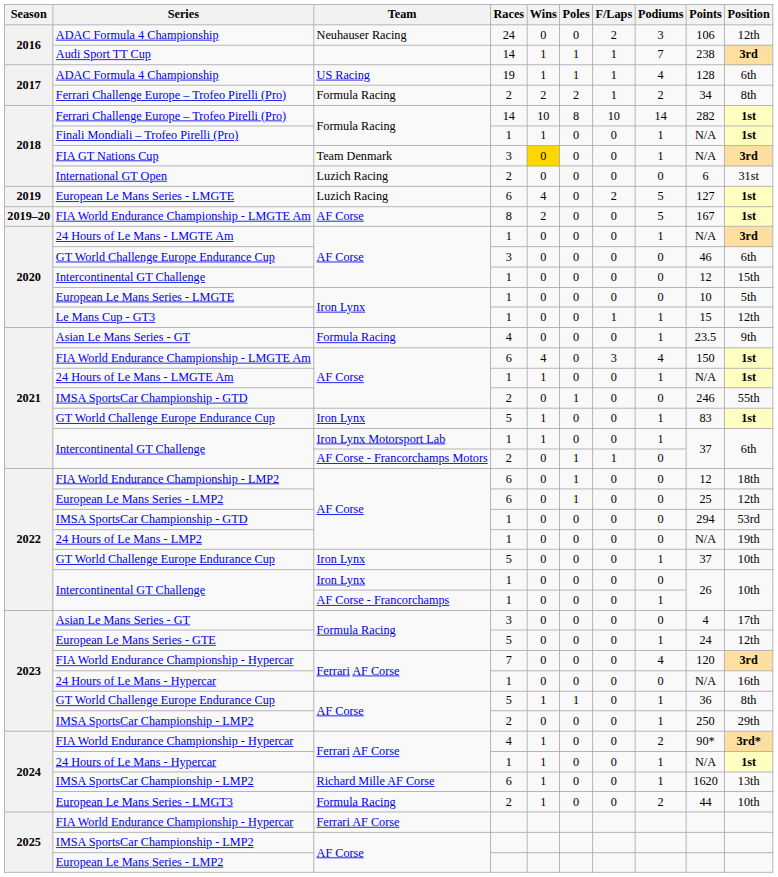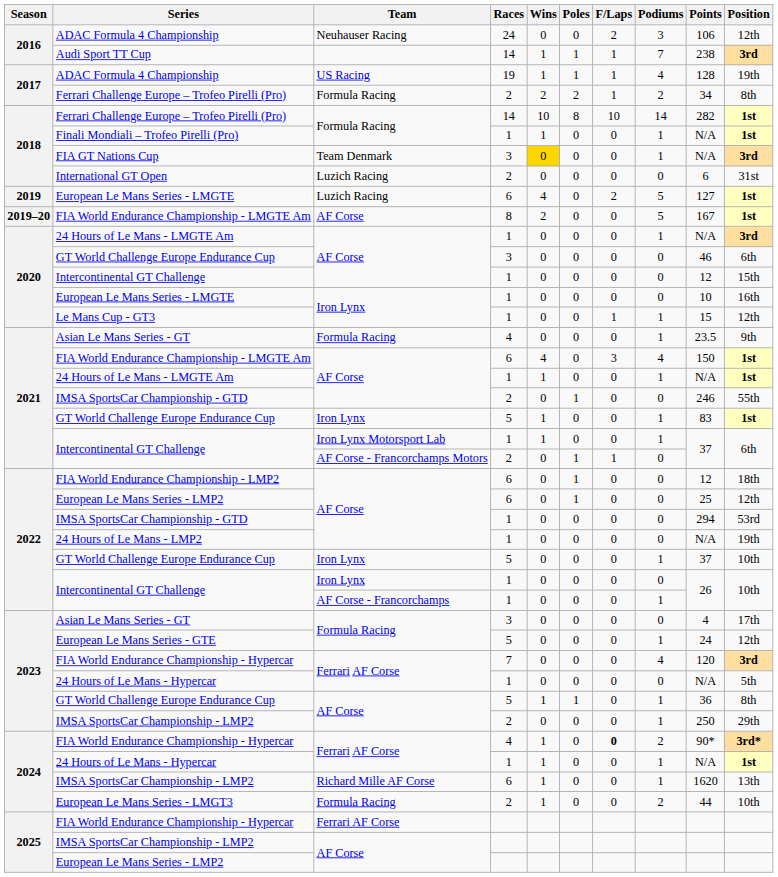 <table class="wikitable" style="font-size: 90%; text-align:center">
 <tr>
 <th>Season</th>
 <th>Series</th>
 <th>Team</th>
 <th>Races</th>
 <th>Wins</th>
 <th>Poles</th>
 <th>F/Laps</th>
 <th>Podiums</th>
 <th>Points</th>
 <th>Position</th>
 </tr>
 <tr>
 <th rowspan="2">2016</th>
 <td align=left><a href='#'>ADAC Formula 4 Championship</a></td>
 <td align=left>Neuhauser Racing</td>
 <td>24</td>
 <td>0</td>
 <td>0</td>
 <td>2</td>
 <td>3</td>
 <td>106</td>
 <td>12th</td>
 </tr>
 <tr>
 <td align=left><a href='#'>Audi Sport TT Cup</a></td>
 <td></td>
 <td>14</td>
 <td>1</td>
 <td>1</td>
 <td>1</td>
 <td>7</td>
 <td>238</td>
 <td style="background:#FFDF9F;"><strong>3rd</strong></td>
 </tr>
 <tr>
 <th rowspan="2">2017</th>
 <td align="left"><a href='#'>ADAC Formula 4 Championship</a></td>
 <td align="left"><a href='#'>US Racing</a></td>
 <td>19</td>
 <td>1</td>
 <td>1</td>
 <td>1</td>
 <td>4</td>
 <td>128</td>
-<td>6th</td>
+<td>19th</td>
 </tr>
 <tr>
 <td align=left><a href='#'>Ferrari Challenge Europe – Trofeo Pirelli (Pro)</a></td>
 <td align=left>Formula Racing</td>
 <td>2</td>
 <td>2</td>
 <td>2</td>
 <td>1</td>
 <td>2</td>
 <td>34</td>
 <td>8th</td>
 </tr>
 <tr>
 <th rowspan="4">2018</th>
 <td align="left"><a href='#'>Ferrari Challenge Europe – Trofeo Pirelli (Pro)</a></td>
 <td rowspan="2" align="left">Formula Racing</td>
 <td>14</td>
 <td>10</td>
 <td>8</td>
 <td>10</td>
 <td>14</td>
 <td>282</td>
 <td style="background:#FFFFBF;"><strong>1st</strong></td>
 </tr>
 <tr>
 <td align=left><a href='#'>Finali Mondiali – Trofeo Pirelli (Pro)</a></td>
 <td>1</td>
 <td>1</td>
 <td>0</td>
 <td>0</td>
 <td>1</td>
 <td>N/A</td>
 <td style="background:#FFFFBF;"><strong>1st</strong></td>
 </tr>
 <tr>
 <td align=left><a href='#'>FIA GT Nations Cup</a></td>
 <td align=left>Team Denmark</td>
 <td>3</td>
 <td style="background: gold;">0</td>
 <td>0</td>
 <td>0</td>
 <td>1</td>
 <td>N/A</td>
 <td style="background:#FFDF9F;"><strong>3rd</strong></td>
 </tr>
 <tr>
 <td align=left><a href='#'>International GT Open</a></td>
 <td align=left>Luzich Racing</td>
 <td>2</td>
 <td>0</td>
 <td>0</td>
 <td>0</td>
 <td>0</td>
 <td>6</td>
 <td>31st</td>
 </tr>
 <tr>
 <th>2019</th>
 <td align=left><a href='#'>European Le Mans Series - LMGTE</a></td>
 <td align=left>Luzich Racing</td>
 <td>6</td>
 <td>4</td>
 <td>0</td>
 <td>2</td>
 <td>5</td>
 <td>127</td>
 <td style="background:#FFFFBF;"><strong>1st</strong></td>
 </tr>
 <tr>
 <th>2019–20</th>
 <td align=left><a href='#'>FIA World Endurance Championship - LMGTE Am</a></td>
 <td align=left><a href='#'>AF Corse</a></td>
 <td>8</td>
 <td>2</td>
 <td>0</td>
 <td>0</td>
 <td>5</td>
 <td>167</td>
 <td style="background:#FFFFBF;"><strong>1st</strong></td>
 </tr>
 <tr>
 <th rowspan="5">2020</th>
 <td align=left><a href='#'>24 Hours of Le Mans - LMGTE Am</a></td>
 <td rowspan="3" align="left"><a href='#'>AF Corse</a></td>
 <td>1</td>
 <td>0</td>
 <td>0</td>
 <td>0</td>
 <td>1</td>
 <td>N/A</td>
 <td style="background:#FFDF9F;"><strong>3rd</strong></td>
 </tr>
 <tr>
 <td align=left><a href='#'>GT World Challenge Europe Endurance Cup</a></td>
 <td>3</td>
 <td>0</td>
 <td>0</td>
 <td>0</td>
 <td>0</td>
 <td>46</td>
 <td>6th</td>
 </tr>
 <tr>
 <td align=left><a href='#'>Intercontinental GT Challenge</a></td>
 <td>1</td>
 <td>0</td>
 <td>0</td>
 <td>0</td>
 <td>0</td>
 <td>12</td>
 <td>15th</td>
 </tr>
 <tr>
 <td align=left><a href='#'>European Le Mans Series - LMGTE</a></td>
 <td rowspan="2" align=left><a href='#'>Iron Lynx</a></td>
 <td>1</td>
 <td>0</td>
 <td>0</td>
 <td>0</td>
 <td>0</td>
 <td>10</td>
-<td>5th</td>
+<td>16th</td>
 </tr>
 <tr>
 <td align=left><a href='#'>Le Mans Cup - GT3</a></td>
 <td>1</td>
 <td>0</td>
 <td>0</td>
 <td>1</td>
 <td>1</td>
 <td>15</td>
 <td>12th</td>
 </tr>
 <tr>
 <th rowspan="7">2021</th>
 <td align="left"><a href='#'>Asian Le Mans Series - GT</a></td>
 <td align="left"><a href='#'>Formula Racing</a></td>
 <td>4</td>
 <td>0</td>
 <td>0</td>
 <td>0</td>
 <td>1</td>
 <td>23.5</td>
 <td>9th</td>
 </tr>
 <tr>
 <td align="left"><a href='#'>FIA World Endurance Championship - LMGTE Am</a></td>
 <td rowspan="3" align="left"><a href='#'>AF Corse</a></td>
 <td>6</td>
 <td>4</td>
 <td>0</td>
 <td>3</td>
 <td>4</td>
 <td>150</td>
 <td style="background:#FFFFBF;"><strong>1st</strong></td>
 </tr>
 <tr>
 <td align=left><a href='#'>24 Hours of Le Mans - LMGTE Am</a></td>
 <td>1</td>
 <td>1</td>
 <td>0</td>
 <td>0</td>
 <td>1</td>
 <td>N/A</td>
 <td style="background:#FFFFBF;"><strong>1st</strong></td>
 </tr>
 <tr>
 <td align=left><a href='#'>IMSA SportsCar Championship - GTD</a></td>
 <td>2</td>
 <td>0</td>
 <td>1</td>
 <td>0</td>
 <td>0</td>
 <td>246</td>
 <td>55th</td>
 </tr>
 <tr>
 <td align=left><a href='#'>GT World Challenge Europe Endurance Cup</a></td>
 <td align=left><a href='#'>Iron Lynx</a></td>
 <td>5</td>
 <td>1</td>
 <td>0</td>
 <td>0</td>
 <td>1</td>
 <td>83</td>
 <td style="background:#FFFFBF;"><strong>1st</strong></td>
 </tr>
 <tr>
 <td rowspan="2" align=left><a href='#'>Intercontinental GT Challenge</a></td>
 <td align=left><a href='#'>Iron Lynx Motorsport Lab</a></td>
 <td>1</td>
 <td>1</td>
 <td>0</td>
 <td>0</td>
 <td>1</td>
 <td rowspan="2">37</td>
 <td rowspan="2">6th</td>
 </tr>
 <tr>
 <td align=left><a href='#'>AF Corse - Francorchamps Motors</a></td>
 <td>2</td>
 <td>0</td>
 <td>1</td>
 <td>1</td>
 <td>0</td>
 </tr>
 <tr>
 <th rowspan="7">2022</th>
 <td align=left><a href='#'>FIA World Endurance Championship - LMP2</a></td>
 <td rowspan="4" align="left"><a href='#'>AF Corse</a></td>
 <td>6</td>
 <td>0</td>
 <td>1</td>
 <td>0</td>
 <td>0</td>
 <td>12</td>
 <td>18th</td>
 </tr>
 <tr>
 <td align="left"><a href='#'>European Le Mans Series - LMP2</a></td>
 <td>6</td>
 <td>0</td>
 <td>1</td>
 <td>0</td>
 <td>0</td>
 <td>25</td>
 <td>12th</td>
 </tr>
 <tr>
 <td align=left><a href='#'>IMSA SportsCar Championship - GTD</a></td>
 <td>1</td>
 <td>0</td>
 <td>0</td>
 <td>0</td>
 <td>0</td>
 <td>294</td>
 <td>53rd</td>
 </tr>
 <tr>
 <td align=left><a href='#'>24 Hours of Le Mans - LMP2</a></td>
 <td>1</td>
 <td>0</td>
 <td>0</td>
 <td>0</td>
 <td>0</td>
 <td>N/A</td>
 <td>19th</td>
 </tr>
 <tr>
 <td align=left><a href='#'>GT World Challenge Europe Endurance Cup</a></td>
 <td align="left"><a href='#'>Iron Lynx</a></td>
 <td>5</td>
 <td>0</td>
 <td>0</td>
 <td>0</td>
 <td>1</td>
 <td>37</td>
 <td>10th</td>
 </tr>
 <tr>
 <td rowspan="2" align="left"><a href='#'>Intercontinental GT Challenge</a></td>
 <td align=left><a href='#'>Iron Lynx</a></td>
 <td>1</td>
 <td>0</td>
 <td>0</td>
 <td>0</td>
 <td>0</td>
 <td rowspan="2">26</td>
 <td rowspan="2">10th</td>
 </tr>
 <tr>
 <td align=left><a href='#'>AF Corse - Francorchamps</a></td>
 <td>1</td>
 <td>0</td>
 <td>0</td>
 <td>0</td>
 <td>1</td>
 </tr>
 <tr>
 <th rowspan="6">2023</th>
 <td align=left><a href='#'>Asian Le Mans Series - GT</a></td>
 <td rowspan="2" align=left><a href='#'>Formula Racing</a></td>
 <td>3</td>
 <td>0</td>
 <td>0</td>
 <td>0</td>
 <td>0</td>
 <td>4</td>
 <td>17th</td>
 </tr>
 <tr>
 <td align=left><a href='#'>European Le Mans Series - GTE</a></td>
 <td>5</td>
 <td>0</td>
 <td>0</td>
 <td>0</td>
 <td>1</td>
 <td>24</td>
 <td>12th</td>
 </tr>
 <tr>
 <td align=left><a href='#'>FIA World Endurance Championship - Hypercar</a></td>
 <td rowspan="2" align="left"><a href='#'>Ferrari</a> <a href='#'>AF Corse</a></td>
 <td>7</td>
 <td>0</td>
 <td>0</td>
 <td>0</td>
 <td>4</td>
 <td>120</td>
 <td style="background:#FFDF9F;"><strong>3rd</strong></td>
 </tr>
 <tr>
 <td align=left><a href='#'>24 Hours of Le Mans - Hypercar</a></td>
 <td>1</td>
 <td>0</td>
 <td>0</td>
 <td>0</td>
 <td>0</td>
 <td>N/A</td>
-<td>16th</td>
+<td>5th</td>
 </tr>
 <tr>
 <td align=left><a href='#'>GT World Challenge Europe Endurance Cup</a></td>
 <td rowspan="2" align=left><a href='#'>AF Corse</a></td>
 <td>5</td>
 <td>1</td>
 <td>1</td>
 <td>0</td>
 <td>1</td>
 <td>36</td>
 <td>8th</td>
 </tr>
 <tr>
 <td align=left><a href='#'>IMSA SportsCar Championship - LMP2</a></td>
 <td>2</td>
 <td>0</td>
 <td>0</td>
 <td>0</td>
 <td>1</td>
 <td>250</td>
 <td>29th</td>
 </tr>
 <tr>
 <th rowspan="4">2024</th>
 <td align=left><a href='#'>FIA World Endurance Championship - Hypercar</a></td>
 <td rowspan="2" align="left"><a href='#'>Ferrari</a> <a href='#'>AF Corse</a></td>
 <td>4</td>
 <td>1</td>
 <td>0</td>
-<td>0</td>
+<td><strong>0</strong></td>
 <td>2</td>
 <td>90*</td>
 <td style="background:#FFDF9F;"><strong>3rd*</strong></td>
 </tr>
 <tr>
 <td align=left><a href='#'>24 Hours of Le Mans - Hypercar</a></td>
 <td>1</td>
 <td>1</td>
 <td>0</td>
 <td>0</td>
 <td>1</td>
 <td>N/A</td>
 <td style="background:#FFFFBF;"><strong>1st</strong></td>
 </tr>
 <tr>
 <td align=left><a href='#'>IMSA SportsCar Championship - LMP2</a></td>
 <td align=left><a href='#'>Richard Mille AF Corse</a></td>
 <td>6</td>
 <td>1</td>
 <td>0</td>
 <td>0</td>
 <td>1</td>
 <td>1620</td>
 <td>13th</td>
 </tr>
 <tr>
 <td align=left><a href='#'>European Le Mans Series - LMGT3</a></td>
 <td align=left><a href='#'>Formula Racing</a></td>
 <td>2</td>
 <td>1</td>
 <td>0</td>
 <td>0</td>
 <td>2</td>
 <td>44</td>
 <td>10th</td>
 </tr>
 <tr>
 <th rowspan="3">2025</th>
 <td align=left><a href='#'>FIA World Endurance Championship - Hypercar</a></td>
 <td align=left><a href='#'>Ferrari AF Corse</a></td>
 <td></td>
 <td></td>
 <td></td>
 <td></td>
 <td></td>
 <td></td>
 <td></td>
 </tr>
 <tr>
 <td align=left><a href='#'>IMSA SportsCar Championship - LMP2</a></td>
 <td rowspan="2" align="left"><a href='#'>AF Corse</a></td>
 <td></td>
 <td></td>
 <td></td>
 <td></td>
 <td></td>
 <td></td>
 <td></td>
 </tr>
 <tr>
 <td align=left><a href='#'>European Le Mans Series - LMP2</a></td>
 <td></td>
 <td></td>
 <td></td>
 <td></td>
 <td></td>
 <td></td>
 <td></td>
 </tr>
 </table>
